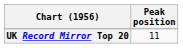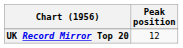 <table class="wikitable sortable plainrowheaders" style="text-align:center">
 <tr>
 <th>Chart (1956)</th>
 <th>Peak<br>position</th>
 </tr>
 <tr>
 </tr>
 <tr>
 <th scope="row">UK <em><a href='#'>Record Mirror</a></em> Top 20</th>
-<td>11</td>
+<td>12</td>
 </tr>
 </table>
